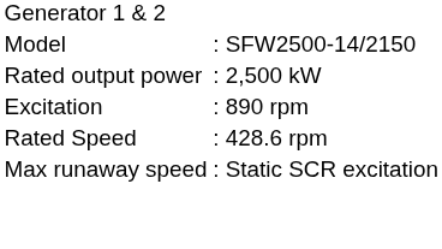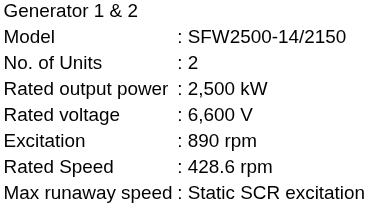 <table>
 <tr>
 <td>Generator 1 & 2</td>
 </tr>
 <tr>
 <td>Model</td>
 <td>: SFW2500-14/2150</td>
 </tr>
 <tr>
+<td>No. of Units</td>
+<td>: 2</td>
+</tr>
+<tr>
 <td>Rated output power</td>
 <td>: 2,500 kW</td>
+</tr>
+<tr>
+<td>Rated voltage</td>
+<td>: 6,600 V</td>
 </tr>
 <tr>
 <td>Excitation</td>
 <td>: 890 rpm</td>
 </tr>
 <tr>
 <td>Rated Speed</td>
 <td>: 428.6 rpm</td>
 </tr>
 <tr>
 <td>Max runaway speed</td>
 <td>: Static SCR excitation</td>
 </tr>
 <tr>
 </tr>
 </table>
